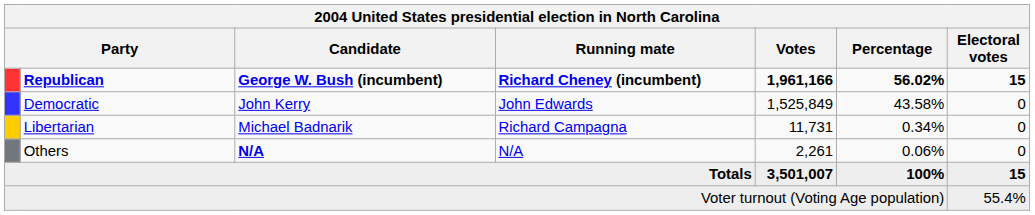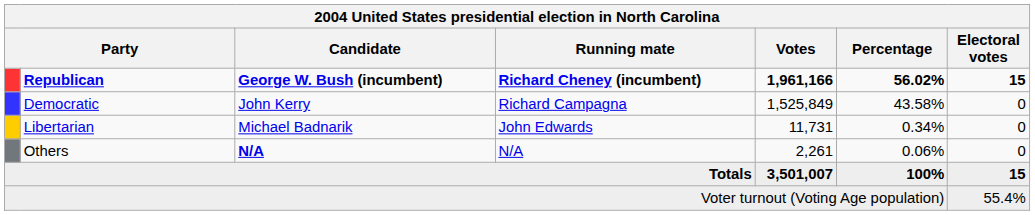 <table class="wikitable" style="font-size: 95%;">
 <tr>
 <th colspan="7">2004 United States presidential election in North Carolina</th>
 </tr>
 <tr>
 <th colspan="2" style="width: 15em">Party</th>
 <th style="width: 17em">Candidate</th>
 <th style="width: 17em">Running mate</th>
 <th style="width: 5em">Votes</th>
 <th style="width: 7em">Percentage</th>
 <th style="width: 5em">Electoral votes</th>
 </tr>
 <tr>
 <th style="background:#f33; width:3px;"></th>
 <td style="width: 130px"><strong><a href='#'>Republican</a></strong></td>
 <td><strong><a href='#'>George W. Bush</a></strong> <strong>(incumbent)</strong></td>
 <td><strong><a href='#'>Richard Cheney</a></strong> <strong>(incumbent)</strong></td>
 <td style="text-align:right;"><strong>1,961,166</strong></td>
 <td style="text-align:right;"><strong>56.02%</strong></td>
 <td style="text-align:right;"><strong>15</strong></td>
 </tr>
 <tr>
 <th style="background:#33f; width:3px;"></th>
 <td style="width: 130px"><a href='#'>Democratic</a></td>
 <td><a href='#'>John Kerry</a></td>
-<td><a href='#'>John Edwards</a></td>
+<td><a href='#'>Richard Campagna</a></td>
 <td style="text-align:right;">1,525,849</td>
 <td style="text-align:right;">43.58%</td>
 <td style="text-align:right;">0</td>
 </tr>
 <tr>
 <th style="background:#fc0; width:3px;"></th>
 <td style="width: 130px"><a href='#'>Libertarian</a></td>
 <td><a href='#'>Michael Badnarik</a></td>
-<td><a href='#'>Richard Campagna</a></td>
+<td><a href='#'>John Edwards</a></td>
 <td style="text-align:right;">11,731</td>
 <td style="text-align:right;">0.34%</td>
 <td style="text-align:right;">0</td>
 </tr>
 <tr>
 <th style="background:#72777d; width:3px;"></th>
 <td style="width: 130px">Others</td>
 <td><strong><a href='#'>N/A</a></strong></td>
 <td><a href='#'>N/A</a></td>
 <td style="text-align:right;">2,261</td>
 <td style="text-align:right;">0.06%</td>
 <td style="text-align:right;">0</td>
 </tr>
 <tr style="background:#eee; text-align:right;">
 <td colspan="4"><strong>Totals</strong></td>
 <td><strong>3,501,007</strong></td>
 <td><strong>100%</strong></td>
 <td><strong>15</strong></td>
 </tr>
 <tr style="background:#eee; text-align:right;">
 <td colspan="6">Voter turnout (Voting Age population)</td>
 <td>55.4%</td>
 </tr>
 </table>
